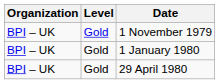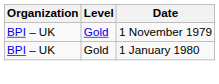 <table class="wikitable">
 <tr>
 <th align="left">Organization</th>
 <th align="left">Level</th>
 <th align="left">Date</th>
 </tr>
 <tr>
 <td align="left"><a href='#'>BPI</a> – UK</td>
 <td align="left"><a href='#'>Gold</a></td>
 <td align="left">1 November 1979</td>
 </tr>
 <tr>
 <td align="left"><a href='#'>BPI</a> – UK</td>
 <td align="left">Gold</td>
 <td align="left">1 January 1980</td>
 </tr>
-<tr>
-<td align="left"><a href='#'>BPI</a> – UK</td>
-<td align="left">Gold</td>
-<td align="left">29 April 1980</td>
-</tr>
 </table>
